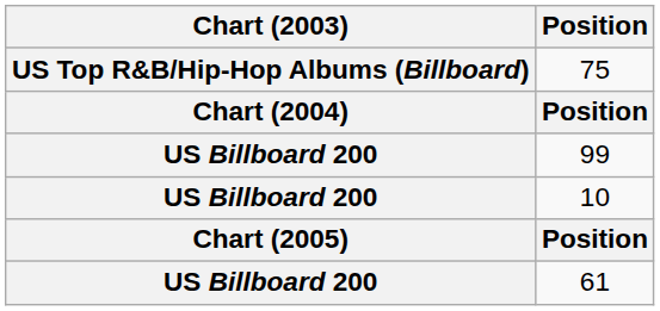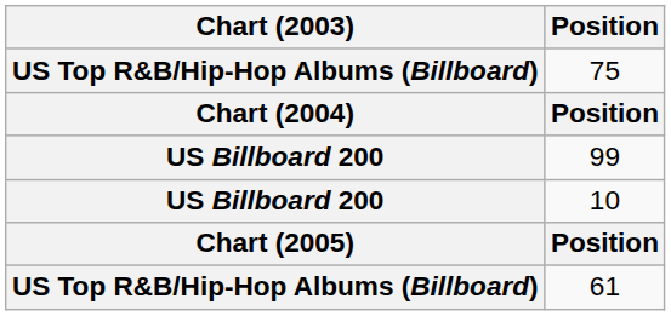 <table class="wikitable plainrowheaders" style="text-align:center">
 <tr>
 <th scope="col">Chart (2003)</th>
 <th scope="col">Position</th>
 </tr>
 <tr>
 <th scope="row">US Top R&B/Hip-Hop Albums (<em>Billboard</em>)</th>
 <td>75</td>
 </tr>
 <tr>
 <th scope="col">Chart (2004)</th>
 <th scope="col">Position</th>
 </tr>
 <tr>
 <th scope="row">US <em>Billboard</em> 200</th>
 <td>99</td>
 </tr>
 <tr>
 <th scope="row">US <em>Billboard</em> 200</th>
 <td>10</td>
 </tr>
 <tr>
 <th scope="col">Chart (2005)</th>
 <th scope="col">Position</th>
 </tr>
 <tr>
-<th scope="row">US <em>Billboard</em> 200</th>
+<th scope="row">US Top R&B/Hip-Hop Albums (<em>Billboard</em>)</th>
 <td>61</td>
 </tr>
 </table>
